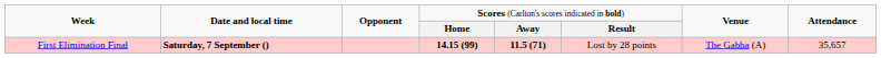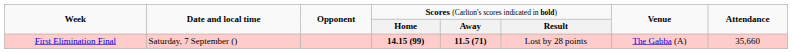 <table class="wikitable" style="font-size:90%; text-align:center; width: 100%; margin-left: auto; margin-right: auto;">
 <tr>
 <td rowspan=2><strong>Week</strong></td>
 <td rowspan=2><strong>Date and local time</strong></td>
 <td rowspan=2><strong>Opponent</strong></td>
 <td colspan=3><strong>Scores</strong> <small>(Carlton's scores indicated in <strong>bold</strong>)</small></td>
 <td rowspan=2><strong>Venue</strong></td>
 <td rowspan=2><strong>Attendance</strong></td>
 </tr>
 <tr>
 <th>Home</th>
 <th>Away</th>
 <th>Result</th>
 </tr>
 <tr style="background:#fcc;">
 <td><a href='#'>First Elimination Final</a></td>
-<td align=left><strong>Saturday, 7 September ()</strong></td>
+<td align=left>Saturday, 7 September ()</td>
 <td align=left></td>
 <td><strong>14.15 (99)</strong></td>
 <td><strong>11.5 (71)</strong></td>
 <td>Lost by 28 points </td>
 <td><a href='#'>The Gabba</a> (A)</td>
-<td>35,657</td>
+<td>35,660</td>
 </tr>
 </table>
